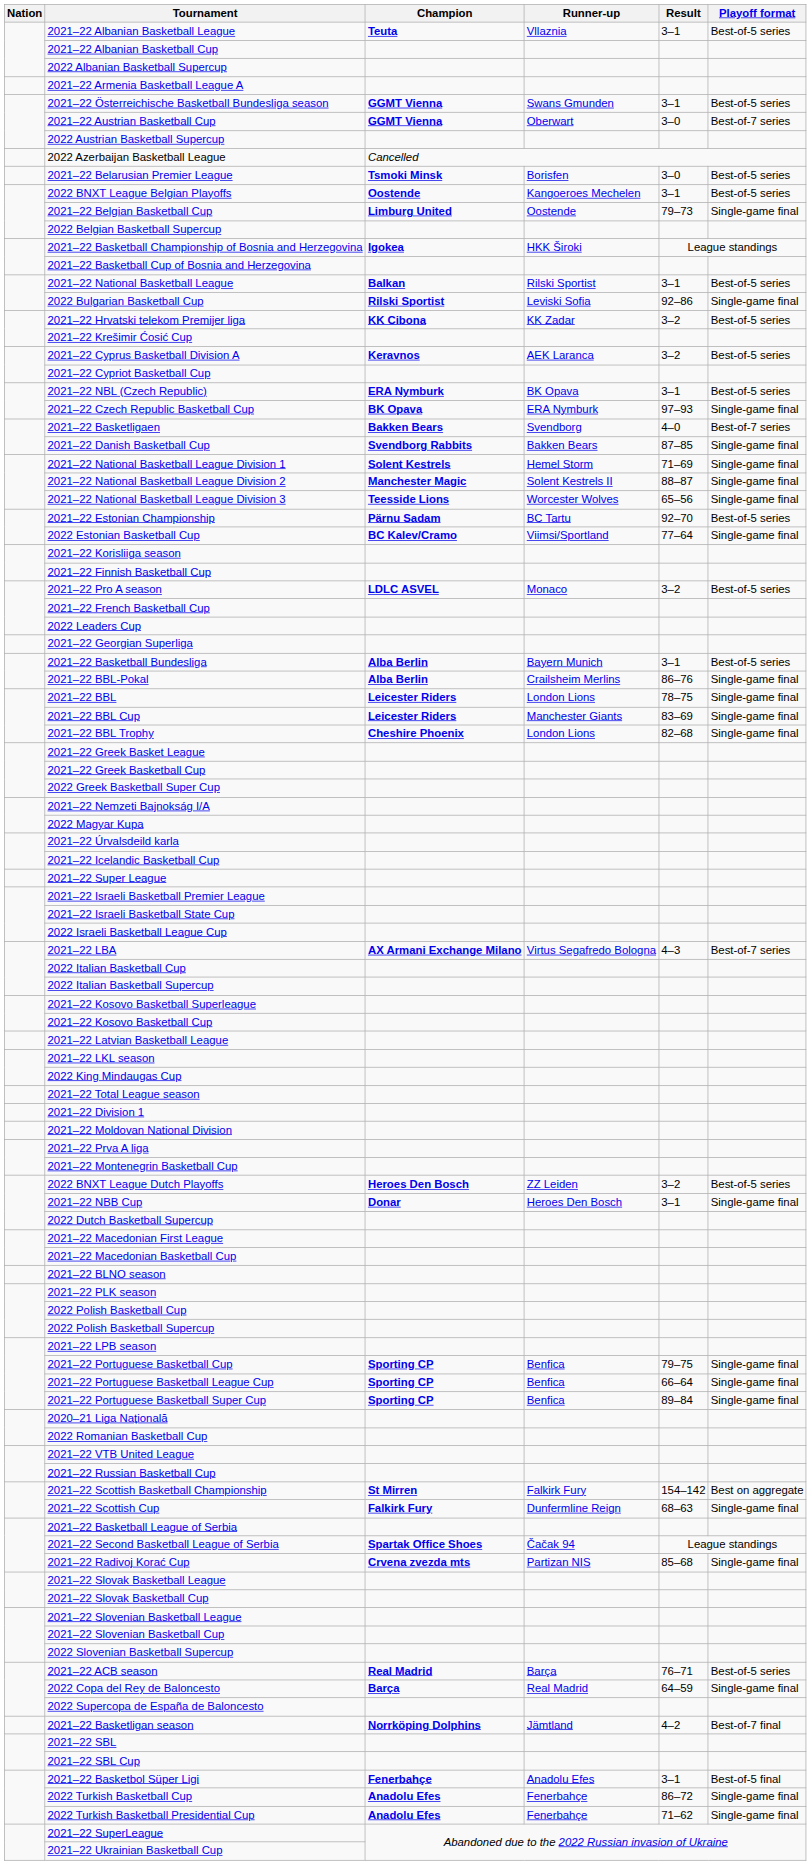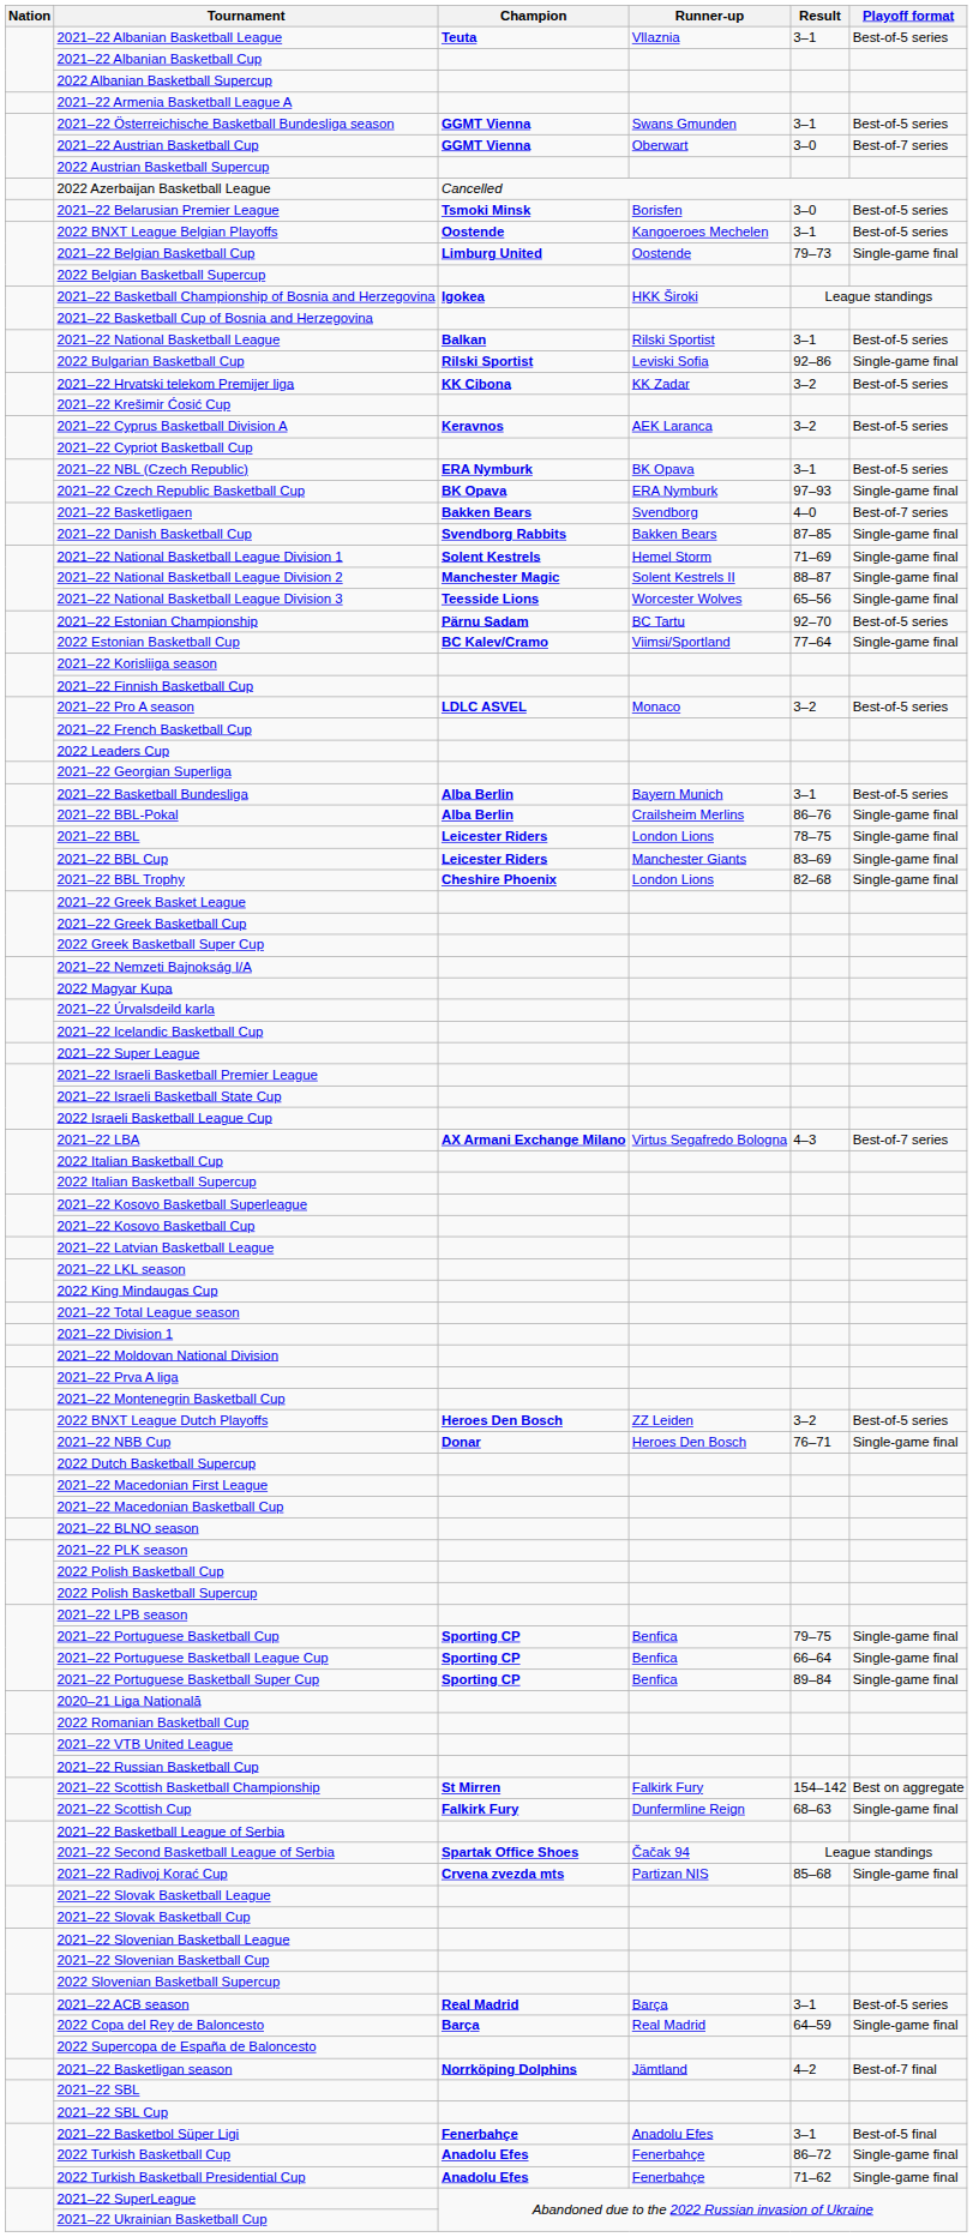 <table class="wikitable">
 <tr>
 <th>Nation</th>
 <th>Tournament</th>
 <th>Champion</th>
 <th>Runner-up</th>
 <th>Result</th>
 <th><a href='#'>Playoff format</a></th>
 </tr>
 <tr>
 <td rowspan="3"></td>
 <td><a href='#'>2021–22 Albanian Basketball League</a></td>
 <td><strong><a href='#'>Teuta</a></strong></td>
 <td><a href='#'>Vllaznia</a></td>
 <td>3–1</td>
 <td>Best-of-5 series</td>
 </tr>
 <tr>
 <td><a href='#'>2021–22 Albanian Basketball Cup</a></td>
 <td></td>
 <td></td>
 <td></td>
 <td></td>
 </tr>
 <tr>
 <td><a href='#'>2022 Albanian Basketball Supercup</a></td>
 <td></td>
 <td></td>
 <td></td>
 <td></td>
 </tr>
 <tr>
 <td></td>
 <td><a href='#'>2021–22 Armenia Basketball League A</a></td>
 <td></td>
 <td></td>
 <td></td>
 <td></td>
 </tr>
 <tr>
 <td rowspan="3"></td>
 <td><a href='#'>2021–22 Österreichische Basketball Bundesliga season</a></td>
 <td><strong><a href='#'>GGMT Vienna</a></strong></td>
 <td><a href='#'>Swans Gmunden</a></td>
 <td>3–1</td>
 <td>Best-of-5 series</td>
 </tr>
 <tr>
 <td><a href='#'>2021–22 Austrian Basketball Cup</a></td>
 <td><strong><a href='#'>GGMT Vienna</a></strong></td>
 <td><a href='#'>Oberwart</a></td>
 <td>3–0</td>
 <td>Best-of-7 series</td>
 </tr>
 <tr>
 <td><a href='#'>2022 Austrian Basketball Supercup</a></td>
 <td></td>
 <td></td>
 <td></td>
 <td></td>
 </tr>
 <tr>
 <td></td>
 <td>2022 Azerbaijan Basketball League</td>
 <td colspan=4><em>Cancelled</em></td>
 </tr>
 <tr>
 <td></td>
 <td><a href='#'>2021–22 Belarusian Premier League</a></td>
 <td><strong><a href='#'>Tsmoki Minsk</a></strong></td>
 <td><a href='#'>Borisfen</a></td>
 <td>3–0</td>
 <td>Best-of-5 series</td>
 </tr>
 <tr>
 <td rowspan="3"></td>
 <td><a href='#'>2022 BNXT League Belgian Playoffs</a></td>
 <td><strong><a href='#'>Oostende</a></strong></td>
 <td><a href='#'>Kangoeroes Mechelen</a></td>
 <td>3–1</td>
 <td>Best-of-5 series</td>
 </tr>
 <tr>
 <td><a href='#'>2021–22 Belgian Basketball Cup</a></td>
 <td><strong><a href='#'>Limburg United</a></strong></td>
 <td><a href='#'>Oostende</a></td>
 <td>79–73</td>
 <td>Single-game final</td>
 </tr>
 <tr>
 <td><a href='#'>2022 Belgian Basketball Supercup</a></td>
 <td></td>
 <td></td>
 <td></td>
 <td></td>
 </tr>
 <tr>
 <td rowspan="2"></td>
 <td><a href='#'>2021–22 Basketball Championship of Bosnia and Herzegovina</a></td>
 <td><strong><a href='#'>Igokea</a></strong></td>
 <td><a href='#'>HKK Široki</a></td>
 <td colspan=2 align=center>League standings</td>
 </tr>
 <tr>
 <td><a href='#'>2021–22 Basketball Cup of Bosnia and Herzegovina</a></td>
 <td></td>
 <td></td>
 <td></td>
 <td></td>
 </tr>
 <tr>
 <td rowspan="2"></td>
 <td><a href='#'>2021–22 National Basketball League</a></td>
 <td><strong><a href='#'>Balkan</a></strong></td>
 <td><a href='#'>Rilski Sportist</a></td>
 <td>3–1</td>
 <td>Best-of-5 series</td>
 </tr>
 <tr>
 <td><a href='#'>2022 Bulgarian Basketball Cup</a></td>
 <td><strong><a href='#'>Rilski Sportist</a></strong></td>
 <td><a href='#'>Leviski Sofia</a></td>
 <td>92–86</td>
 <td>Single-game final</td>
 </tr>
 <tr>
 <td rowspan="2"></td>
 <td><a href='#'>2021–22 Hrvatski telekom Premijer liga</a></td>
 <td><strong><a href='#'>KK Cibona</a></strong></td>
 <td><a href='#'>KK Zadar</a></td>
 <td>3–2</td>
 <td>Best-of-5 series</td>
 </tr>
 <tr>
 <td><a href='#'>2021–22 Krešimir Ćosić Cup</a></td>
 <td></td>
 <td></td>
 <td></td>
 <td></td>
 </tr>
 <tr>
 <td rowspan="2"></td>
 <td><a href='#'>2021–22 Cyprus Basketball Division A</a></td>
 <td><strong><a href='#'>Keravnos</a></strong></td>
 <td><a href='#'>AEK Laranca</a></td>
 <td>3–2</td>
 <td>Best-of-5 series</td>
 </tr>
 <tr>
 <td><a href='#'>2021–22 Cypriot Basketball Cup</a></td>
 <td></td>
 <td></td>
 <td></td>
 <td></td>
 </tr>
 <tr>
 <td rowspan="2"></td>
 <td><a href='#'>2021–22 NBL (Czech Republic)</a></td>
 <td><strong><a href='#'>ERA Nymburk</a></strong></td>
 <td><a href='#'>BK Opava</a></td>
 <td>3–1</td>
 <td>Best-of-5 series</td>
 </tr>
 <tr>
 <td><a href='#'>2021–22 Czech Republic Basketball Cup</a></td>
 <td><strong><a href='#'>BK Opava</a></strong></td>
 <td><a href='#'>ERA Nymburk</a></td>
 <td>97–93</td>
 <td>Single-game final</td>
 </tr>
 <tr>
 <td rowspan="2"></td>
 <td><a href='#'>2021–22 Basketligaen</a></td>
 <td><strong><a href='#'>Bakken Bears</a></strong></td>
 <td><a href='#'>Svendborg</a></td>
 <td>4–0</td>
 <td>Best-of-7 series</td>
 </tr>
 <tr>
 <td><a href='#'>2021–22 Danish Basketball Cup</a></td>
 <td><strong><a href='#'>Svendborg Rabbits</a></strong></td>
 <td><a href='#'>Bakken Bears</a></td>
 <td>87–85</td>
 <td>Single-game final</td>
 </tr>
 <tr>
 <td rowspan="3"></td>
 <td><a href='#'>2021–22 National Basketball League Division 1</a></td>
 <td><strong><a href='#'>Solent Kestrels</a></strong></td>
 <td><a href='#'>Hemel Storm</a></td>
 <td>71–69</td>
 <td>Single-game final</td>
 </tr>
 <tr>
 <td><a href='#'>2021–22 National Basketball League Division 2</a></td>
 <td><strong><a href='#'>Manchester Magic</a></strong></td>
 <td><a href='#'>Solent Kestrels II</a></td>
 <td>88–87</td>
 <td>Single-game final</td>
 </tr>
 <tr>
 <td><a href='#'>2021–22 National Basketball League Division 3</a></td>
 <td><strong><a href='#'>Teesside Lions</a></strong></td>
 <td><a href='#'>Worcester Wolves</a></td>
 <td>65–56</td>
 <td>Single-game final</td>
 </tr>
 <tr>
 <td rowspan="2"></td>
 <td><a href='#'>2021–22 Estonian Championship</a></td>
 <td><strong><a href='#'>Pärnu Sadam</a></strong></td>
 <td><a href='#'>BC Tartu</a></td>
 <td>92–70</td>
 <td>Best-of-5 series</td>
 </tr>
 <tr>
 <td><a href='#'>2022 Estonian Basketball Cup</a></td>
 <td><strong><a href='#'>BC Kalev/Cramo</a></strong></td>
 <td><a href='#'>Viimsi/Sportland</a></td>
 <td>77–64</td>
 <td>Single-game final</td>
 </tr>
 <tr>
 <td rowspan="2"></td>
 <td><a href='#'>2021–22 Korisliiga season</a></td>
 <td></td>
 <td></td>
 <td></td>
 <td></td>
 </tr>
 <tr>
 <td><a href='#'>2021–22 Finnish Basketball Cup</a></td>
 <td></td>
 <td></td>
 <td></td>
 <td></td>
 </tr>
 <tr>
 <td rowspan="3"></td>
 <td><a href='#'>2021–22 Pro A season</a></td>
 <td><strong><a href='#'>LDLC ASVEL</a></strong></td>
 <td><a href='#'>Monaco</a></td>
 <td>3–2</td>
 <td>Best-of-5 series</td>
 </tr>
 <tr>
 <td><a href='#'>2021–22 French Basketball Cup</a></td>
 <td></td>
 <td></td>
 <td></td>
 <td></td>
 </tr>
 <tr>
 <td><a href='#'>2022 Leaders Cup</a></td>
 <td></td>
 <td></td>
 <td></td>
 <td></td>
 </tr>
 <tr>
 <td></td>
 <td><a href='#'>2021–22 Georgian Superliga</a></td>
 <td></td>
 <td></td>
 <td></td>
 <td></td>
 </tr>
 <tr>
 <td rowspan="2"></td>
 <td><a href='#'>2021–22 Basketball Bundesliga</a></td>
 <td><strong><a href='#'>Alba Berlin</a></strong></td>
 <td><a href='#'>Bayern Munich</a></td>
 <td>3–1</td>
 <td>Best-of-5 series</td>
 </tr>
 <tr>
 <td><a href='#'>2021–22 BBL-Pokal</a></td>
 <td><strong><a href='#'>Alba Berlin</a></strong></td>
 <td><a href='#'>Crailsheim Merlins</a></td>
 <td>86–76</td>
 <td>Single-game final</td>
 </tr>
 <tr>
 <td rowspan="3"></td>
 <td><a href='#'>2021–22 BBL</a></td>
 <td><strong><a href='#'>Leicester Riders</a></strong></td>
 <td><a href='#'>London Lions</a></td>
 <td>78–75</td>
 <td>Single-game final</td>
 </tr>
 <tr>
 <td><a href='#'>2021–22 BBL Cup</a></td>
 <td><strong><a href='#'>Leicester Riders</a></strong></td>
 <td><a href='#'>Manchester Giants</a></td>
 <td>83–69</td>
 <td>Single-game final</td>
 </tr>
 <tr>
 <td><a href='#'>2021–22 BBL Trophy</a></td>
 <td><strong><a href='#'>Cheshire Phoenix</a></strong></td>
 <td><a href='#'>London Lions</a></td>
 <td>82–68</td>
 <td>Single-game final</td>
 </tr>
 <tr>
 <td rowspan="3"></td>
 <td><a href='#'>2021–22 Greek Basket League</a></td>
 <td></td>
 <td></td>
 <td></td>
 <td></td>
 </tr>
 <tr>
 <td><a href='#'>2021–22 Greek Basketball Cup</a></td>
 <td></td>
 <td></td>
 <td></td>
 <td></td>
 </tr>
 <tr>
 <td><a href='#'>2022 Greek Basketball Super Cup</a></td>
 <td></td>
 <td></td>
 <td></td>
 <td></td>
 </tr>
 <tr>
 <td rowspan="2"></td>
 <td><a href='#'>2021–22 Nemzeti Bajnokság I/A</a></td>
 <td></td>
 <td></td>
 <td></td>
 <td></td>
 </tr>
 <tr>
 <td><a href='#'>2022 Magyar Kupa</a></td>
 <td></td>
 <td></td>
 <td></td>
 <td></td>
 </tr>
 <tr>
 <td rowspan="2"></td>
 <td><a href='#'>2021–22 Úrvalsdeild karla</a></td>
 <td></td>
 <td></td>
 <td></td>
 <td></td>
 </tr>
 <tr>
 <td><a href='#'>2021–22 Icelandic Basketball Cup</a></td>
 <td></td>
 <td></td>
 <td></td>
 <td></td>
 </tr>
 <tr>
 <td></td>
 <td><a href='#'>2021–22 Super League</a></td>
 <td></td>
 <td></td>
 <td></td>
 <td></td>
 </tr>
 <tr>
 <td rowspan="3"></td>
 <td><a href='#'>2021–22 Israeli Basketball Premier League</a></td>
 <td></td>
 <td></td>
 <td></td>
 <td></td>
 </tr>
 <tr>
 <td><a href='#'>2021–22 Israeli Basketball State Cup</a></td>
 <td></td>
 <td></td>
 <td></td>
 <td></td>
 </tr>
 <tr>
 <td><a href='#'>2022 Israeli Basketball League Cup</a></td>
 <td></td>
 <td></td>
 <td></td>
 <td></td>
 </tr>
 <tr>
 <td rowspan="3"></td>
 <td><a href='#'>2021–22 LBA</a></td>
 <td><strong><a href='#'>AX Armani Exchange Milano</a></strong></td>
 <td><a href='#'>Virtus Segafredo Bologna</a></td>
 <td>4–3</td>
 <td>Best-of-7 series</td>
 </tr>
 <tr>
 <td><a href='#'>2022 Italian Basketball Cup</a></td>
 <td></td>
 <td></td>
 <td></td>
 <td></td>
 </tr>
 <tr>
 <td><a href='#'>2022 Italian Basketball Supercup</a></td>
 <td></td>
 <td></td>
 <td></td>
 <td></td>
 </tr>
 <tr>
 <td rowspan="2"></td>
 <td><a href='#'>2021–22 Kosovo Basketball Superleague</a></td>
 <td></td>
 <td></td>
 <td></td>
 <td></td>
 </tr>
 <tr>
 <td><a href='#'>2021–22 Kosovo Basketball Cup</a></td>
 <td></td>
 <td></td>
 <td></td>
 <td></td>
 </tr>
 <tr>
 <td></td>
 <td><a href='#'>2021–22 Latvian Basketball League</a></td>
 <td></td>
 <td></td>
 <td></td>
 <td></td>
 </tr>
 <tr>
 <td rowspan="2"></td>
 <td><a href='#'>2021–22 LKL season</a></td>
 <td></td>
 <td></td>
 <td></td>
 <td></td>
 </tr>
 <tr>
 <td><a href='#'>2022 King Mindaugas Cup</a></td>
 <td></td>
 <td></td>
 <td></td>
 <td></td>
 </tr>
 <tr>
 <td></td>
 <td><a href='#'>2021–22 Total League season</a></td>
 <td></td>
 <td></td>
 <td></td>
 <td></td>
 </tr>
 <tr>
 <td></td>
 <td><a href='#'>2021–22 Division 1</a></td>
 <td></td>
 <td></td>
 <td></td>
 <td></td>
 </tr>
 <tr>
 <td></td>
 <td><a href='#'>2021–22 Moldovan National Division</a></td>
 <td></td>
 <td></td>
 <td></td>
 <td></td>
 </tr>
 <tr>
 <td rowspan="2"></td>
 <td><a href='#'>2021–22 Prva A liga</a></td>
 <td></td>
 <td></td>
 <td></td>
 <td></td>
 </tr>
 <tr>
 <td><a href='#'>2021–22 Montenegrin Basketball Cup</a></td>
 <td></td>
 <td></td>
 <td></td>
 <td></td>
 </tr>
 <tr>
 <td rowspan="3"></td>
 <td><a href='#'>2022 BNXT League Dutch Playoffs</a></td>
 <td><strong><a href='#'>Heroes Den Bosch</a></strong></td>
 <td><a href='#'>ZZ Leiden</a></td>
 <td>3–2</td>
 <td>Best-of-5 series</td>
 </tr>
 <tr>
 <td><a href='#'>2021–22 NBB Cup</a></td>
 <td><a href='#'><strong>Donar</strong></a></td>
 <td><a href='#'>Heroes Den Bosch</a></td>
-<td>3–1</td>
+<td>76–71</td>
 <td>Single-game final</td>
 </tr>
 <tr>
 <td><a href='#'>2022 Dutch Basketball Supercup</a></td>
 <td></td>
 <td></td>
 <td></td>
 <td></td>
 </tr>
 <tr>
 <td rowspan="2"></td>
 <td><a href='#'>2021–22 Macedonian First League</a></td>
 <td></td>
 <td></td>
 <td></td>
 <td></td>
 </tr>
 <tr>
 <td><a href='#'>2021–22 Macedonian Basketball Cup</a></td>
 <td></td>
 <td></td>
 <td></td>
 <td></td>
 </tr>
 <tr>
 <td></td>
 <td><a href='#'>2021–22 BLNO season</a></td>
 <td></td>
 <td></td>
 <td></td>
 <td></td>
 </tr>
 <tr>
 <td rowspan="3"></td>
 <td><a href='#'>2021–22 PLK season</a></td>
 <td></td>
 <td></td>
 <td></td>
 <td></td>
 </tr>
 <tr>
 <td><a href='#'>2022 Polish Basketball Cup</a></td>
 <td></td>
 <td></td>
 <td></td>
 <td></td>
 </tr>
 <tr>
 <td><a href='#'>2022 Polish Basketball Supercup</a></td>
 <td></td>
 <td></td>
 <td></td>
 <td></td>
 </tr>
 <tr>
 <td rowspan="4"></td>
 <td><a href='#'>2021–22 LPB season</a></td>
 <td></td>
 <td></td>
 <td></td>
 <td></td>
 </tr>
 <tr>
 <td><a href='#'>2021–22 Portuguese Basketball Cup</a></td>
 <td><strong><a href='#'>Sporting CP</a></strong></td>
 <td><a href='#'>Benfica</a></td>
 <td>79–75</td>
 <td>Single-game final</td>
 </tr>
 <tr>
 <td><a href='#'>2021–22 Portuguese Basketball League Cup</a></td>
 <td><strong><a href='#'>Sporting CP</a></strong></td>
 <td><a href='#'>Benfica</a></td>
 <td>66–64</td>
 <td>Single-game final</td>
 </tr>
 <tr>
 <td><a href='#'>2021–22 Portuguese Basketball Super Cup</a></td>
 <td><strong><a href='#'>Sporting CP</a></strong></td>
 <td><a href='#'>Benfica</a></td>
 <td>89–84</td>
 <td>Single-game final</td>
 </tr>
 <tr>
 <td rowspan="2"></td>
 <td><a href='#'>2020–21 Liga Națională</a></td>
 <td></td>
 <td></td>
 <td></td>
 <td></td>
 </tr>
 <tr>
 <td><a href='#'>2022 Romanian Basketball Cup</a></td>
 <td></td>
 <td></td>
 <td></td>
 <td></td>
 </tr>
 <tr>
 <td rowspan="2"></td>
 <td><a href='#'>2021–22 VTB United League</a></td>
 <td></td>
 <td></td>
 <td></td>
 <td></td>
 </tr>
 <tr>
 <td><a href='#'>2021–22 Russian Basketball Cup</a></td>
 <td></td>
 <td></td>
 <td></td>
 <td></td>
 </tr>
 <tr>
 <td rowspan="2"></td>
 <td><a href='#'>2021–22 Scottish Basketball Championship</a></td>
 <td><a href='#'><strong>St Mirren</strong></a></td>
 <td><a href='#'>Falkirk Fury</a></td>
 <td>154–142</td>
 <td>Best on aggregate</td>
 </tr>
 <tr>
 <td><a href='#'>2021–22 Scottish Cup</a></td>
 <td><a href='#'><strong>Falkirk Fury</strong></a></td>
 <td><a href='#'>Dunfermline Reign</a></td>
 <td>68–63</td>
 <td>Single-game final</td>
 </tr>
 <tr>
 <td rowspan="3"></td>
 <td><a href='#'>2021–22 Basketball League of Serbia</a></td>
 <td></td>
 <td></td>
 <td></td>
 <td></td>
 </tr>
 <tr>
 <td><a href='#'>2021–22 Second Basketball League of Serbia</a></td>
 <td><strong><a href='#'>Spartak Office Shoes</a></strong></td>
 <td><a href='#'>Čačak 94</a></td>
 <td colspan=2 align=center>League standings</td>
 </tr>
 <tr>
 <td><a href='#'>2021–22 Radivoj Korać Cup</a></td>
 <td><strong><a href='#'>Crvena zvezda mts</a></strong></td>
 <td><a href='#'>Partizan NIS</a></td>
 <td>85–68</td>
 <td>Single-game final</td>
 </tr>
 <tr>
 <td rowspan="2"></td>
 <td><a href='#'>2021–22 Slovak Basketball League</a></td>
 <td></td>
 <td></td>
 <td></td>
 <td></td>
 </tr>
 <tr>
 <td><a href='#'>2021–22 Slovak Basketball Cup</a></td>
 <td></td>
 <td></td>
 <td></td>
 <td></td>
 </tr>
 <tr>
 <td rowspan="3"></td>
 <td><a href='#'>2021–22 Slovenian Basketball League</a></td>
 <td></td>
 <td></td>
 <td></td>
 <td></td>
 </tr>
 <tr>
 <td><a href='#'>2021–22 Slovenian Basketball Cup</a></td>
 <td></td>
 <td></td>
 <td></td>
 <td></td>
 </tr>
 <tr>
 <td><a href='#'>2022 Slovenian Basketball Supercup</a></td>
 <td></td>
 <td></td>
 <td></td>
 <td></td>
 </tr>
 <tr>
 <td rowspan="3"></td>
 <td><a href='#'>2021–22 ACB season</a></td>
 <td><strong><a href='#'>Real Madrid</a></strong></td>
 <td><a href='#'>Barça</a></td>
-<td>76–71</td>
+<td>3–1</td>
 <td>Best-of-5 series</td>
 </tr>
 <tr>
 <td><a href='#'>2022 Copa del Rey de Baloncesto</a></td>
 <td><strong><a href='#'>Barça</a></strong></td>
 <td><a href='#'>Real Madrid</a></td>
 <td>64–59</td>
 <td>Single-game final</td>
 </tr>
 <tr>
 <td><a href='#'>2022 Supercopa de España de Baloncesto</a></td>
 <td></td>
 <td></td>
 <td></td>
 <td></td>
 </tr>
 <tr>
 <td></td>
 <td><a href='#'>2021–22 Basketligan season</a></td>
 <td><strong><a href='#'>Norrköping Dolphins</a></strong></td>
 <td><a href='#'>Jämtland</a></td>
 <td>4–2</td>
 <td>Best-of-7 final</td>
 </tr>
 <tr>
 <td rowspan="2"></td>
 <td><a href='#'>2021–22 SBL</a></td>
 <td></td>
 <td></td>
 <td></td>
 <td></td>
 </tr>
 <tr>
 <td><a href='#'>2021–22 SBL Cup</a></td>
 <td></td>
 <td></td>
 <td></td>
 <td></td>
 </tr>
 <tr>
 <td rowspan="3"></td>
 <td><a href='#'>2021–22 Basketbol Süper Ligi</a></td>
 <td><strong><a href='#'>Fenerbahçe</a></strong></td>
 <td><a href='#'>Anadolu Efes</a></td>
 <td>3–1</td>
 <td>Best-of-5 final</td>
 </tr>
 <tr>
 <td><a href='#'>2022 Turkish Basketball Cup</a></td>
 <td><strong><a href='#'>Anadolu Efes</a></strong></td>
 <td><a href='#'>Fenerbahçe</a></td>
 <td>86–72</td>
 <td>Single-game final</td>
 </tr>
 <tr>
 <td><a href='#'>2022 Turkish Basketball Presidential Cup</a></td>
 <td><strong><a href='#'>Anadolu Efes</a></strong></td>
 <td><a href='#'>Fenerbahçe</a></td>
 <td>71–62</td>
 <td>Single-game final</td>
 </tr>
 <tr>
 <td rowspan=2></td>
 <td><a href='#'>2021–22 SuperLeague</a></td>
 <td rowspan=2 colspan=4 align=center><em>Abandoned due to the <a href='#'>2022 Russian invasion of Ukraine</a></em></td>
 </tr>
 <tr>
 <td><a href='#'>2021–22 Ukrainian Basketball Cup</a></td>
 </tr>
 </table>
